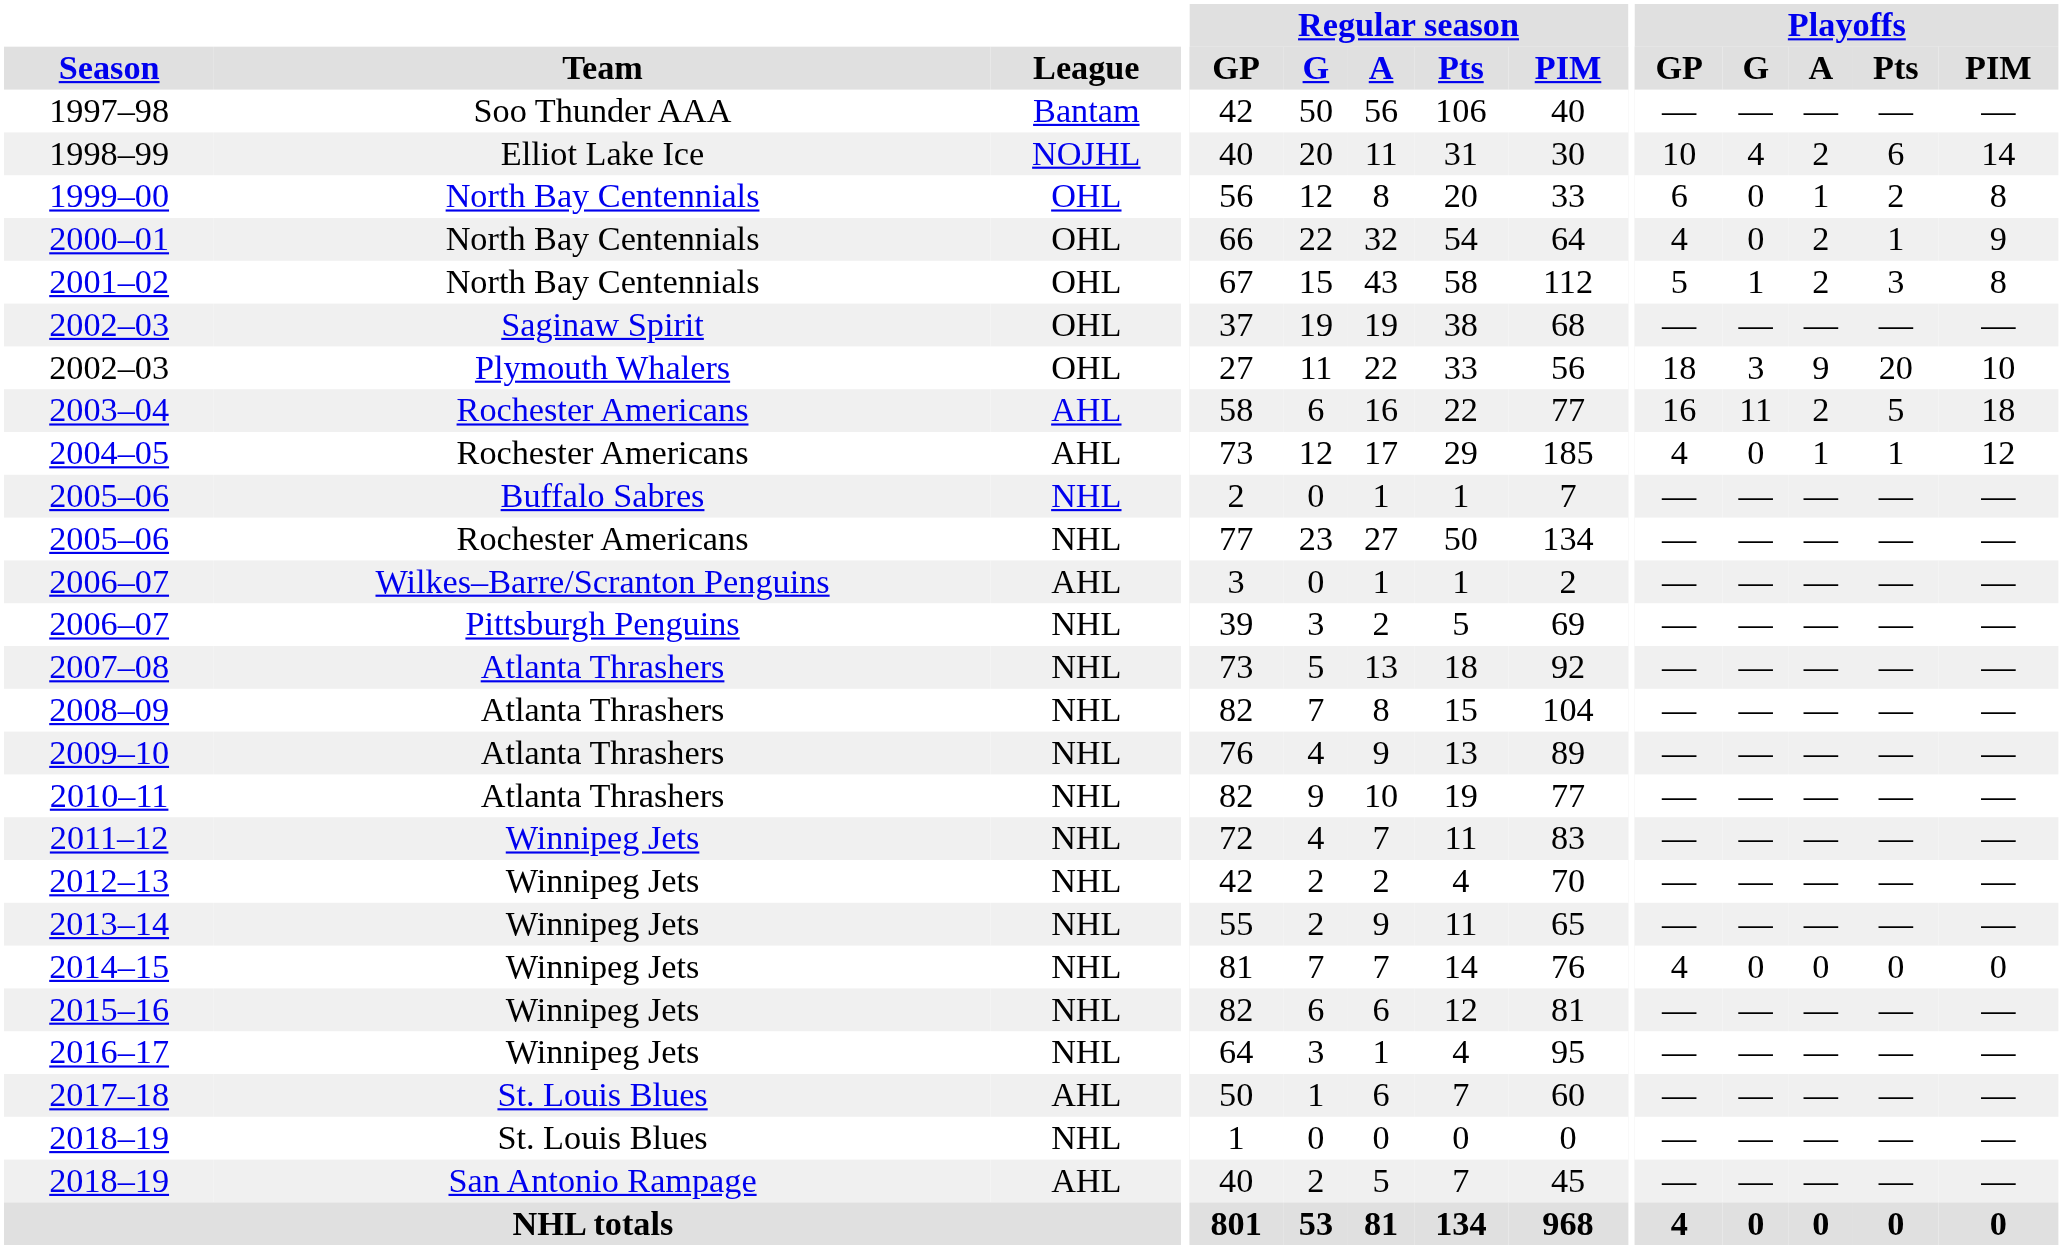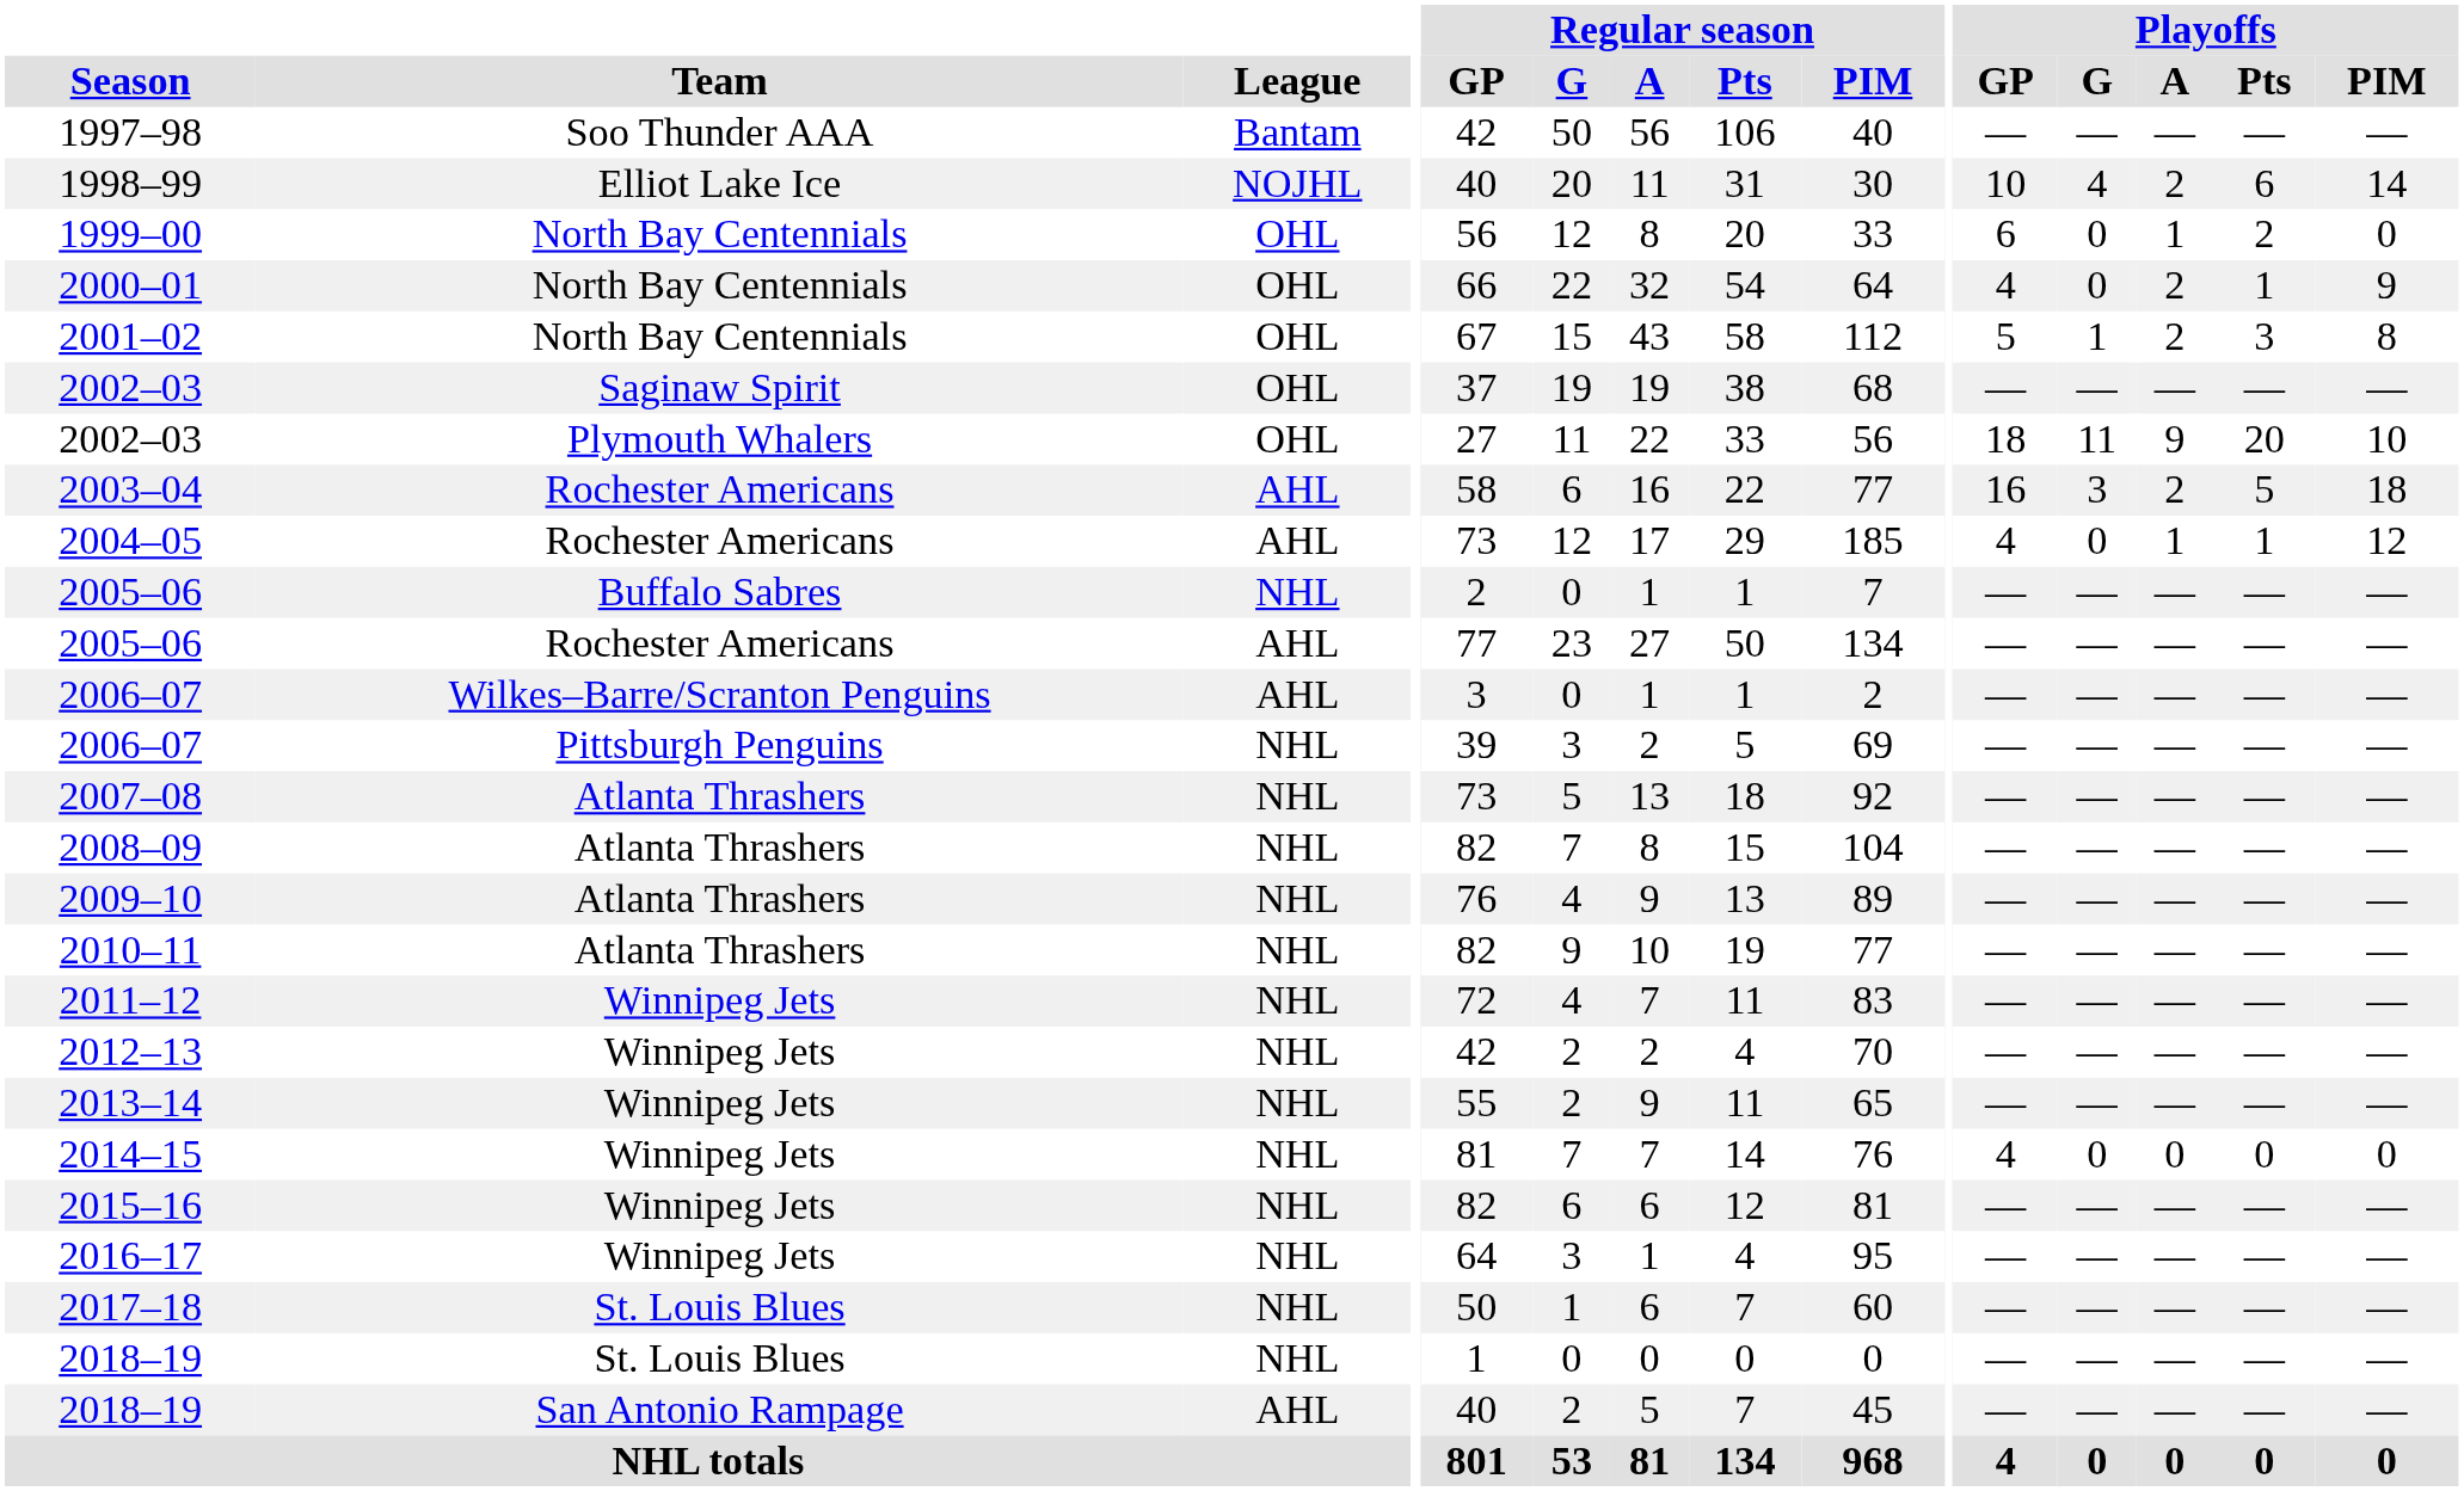 <table border="0" cellpadding="1" cellspacing="0" style="text-align:center; width:60em">
 <tr bgcolor="#e0e0e0">
 <th colspan="3"  bgcolor="#ffffff"></th>
 <th rowspan="99" bgcolor="#ffffff"></th>
 <th colspan="5"><a href='#'>Regular season</a></th>
 <th rowspan="99" bgcolor="#ffffff"></th>
 <th colspan="5"><a href='#'>Playoffs</a></th>
 </tr>
 <tr bgcolor="#e0e0e0">
 <th><a href='#'>Season</a></th>
 <th>Team</th>
 <th>League</th>
 <th>GP</th>
 <th><a href='#'>G</a></th>
 <th><a href='#'>A</a></th>
 <th><a href='#'>Pts</a></th>
 <th><a href='#'>PIM</a></th>
 <th>GP</th>
 <th>G</th>
 <th>A</th>
 <th>Pts</th>
 <th>PIM</th>
 </tr>
 <tr>
 <td>1997–98</td>
 <td>Soo Thunder AAA</td>
 <td><a href='#'>Bantam</a></td>
 <td>42</td>
 <td>50</td>
 <td>56</td>
 <td>106</td>
 <td>40</td>
 <td>—</td>
 <td>—</td>
 <td>—</td>
 <td>—</td>
 <td>—</td>
 </tr>
 <tr bgcolor="#f0f0f0">
 <td>1998–99</td>
 <td>Elliot Lake Ice</td>
 <td><a href='#'>NOJHL</a></td>
 <td>40</td>
 <td>20</td>
 <td>11</td>
 <td>31</td>
 <td>30</td>
 <td>10</td>
 <td>4</td>
 <td>2</td>
 <td>6</td>
 <td>14</td>
 </tr>
 <tr>
 <td><a href='#'>1999–00</a></td>
 <td><a href='#'>North Bay Centennials</a></td>
 <td><a href='#'>OHL</a></td>
 <td>56</td>
 <td>12</td>
 <td>8</td>
 <td>20</td>
 <td>33</td>
 <td>6</td>
 <td>0</td>
 <td>1</td>
 <td>2</td>
-<td>8</td>
+<td>0</td>
 </tr>
 <tr bgcolor="#f0f0f0">
 <td><a href='#'>2000–01</a></td>
 <td>North Bay Centennials</td>
 <td>OHL</td>
 <td>66</td>
 <td>22</td>
 <td>32</td>
 <td>54</td>
 <td>64</td>
 <td>4</td>
 <td>0</td>
 <td>2</td>
 <td>1</td>
 <td>9</td>
 </tr>
 <tr>
 <td><a href='#'>2001–02</a></td>
 <td>North Bay Centennials</td>
 <td>OHL</td>
 <td>67</td>
 <td>15</td>
 <td>43</td>
 <td>58</td>
 <td>112</td>
 <td>5</td>
 <td>1</td>
 <td>2</td>
 <td>3</td>
 <td>8</td>
 </tr>
 <tr bgcolor="#f0f0f0">
 <td><a href='#'>2002–03</a></td>
 <td><a href='#'>Saginaw Spirit</a></td>
 <td>OHL</td>
 <td>37</td>
 <td>19</td>
 <td>19</td>
 <td>38</td>
 <td>68</td>
 <td>—</td>
 <td>—</td>
 <td>—</td>
 <td>—</td>
 <td>—</td>
 </tr>
 <tr>
 <td>2002–03</td>
 <td><a href='#'>Plymouth Whalers</a></td>
 <td>OHL</td>
 <td>27</td>
 <td>11</td>
 <td>22</td>
 <td>33</td>
 <td>56</td>
 <td>18</td>
-<td>3</td>
+<td>11</td>
 <td>9</td>
 <td>20</td>
 <td>10</td>
 </tr>
 <tr bgcolor="#f0f0f0">
 <td><a href='#'>2003–04</a></td>
 <td><a href='#'>Rochester Americans</a></td>
 <td><a href='#'>AHL</a></td>
 <td>58</td>
 <td>6</td>
 <td>16</td>
 <td>22</td>
 <td>77</td>
 <td>16</td>
-<td>11</td>
+<td>3</td>
 <td>2</td>
 <td>5</td>
 <td>18</td>
 </tr>
 <tr>
 <td><a href='#'>2004–05</a></td>
 <td>Rochester Americans</td>
 <td>AHL</td>
 <td>73</td>
 <td>12</td>
 <td>17</td>
 <td>29</td>
 <td>185</td>
 <td>4</td>
 <td>0</td>
 <td>1</td>
 <td>1</td>
 <td>12</td>
 </tr>
 <tr bgcolor="#f0f0f0">
 <td><a href='#'>2005–06</a></td>
 <td><a href='#'>Buffalo Sabres</a></td>
 <td><a href='#'>NHL</a></td>
 <td>2</td>
 <td>0</td>
 <td>1</td>
 <td>1</td>
 <td>7</td>
 <td>—</td>
 <td>—</td>
 <td>—</td>
 <td>—</td>
 <td>—</td>
 </tr>
 <tr>
 <td><a href='#'>2005–06</a></td>
 <td>Rochester Americans</td>
-<td>NHL</td>
+<td>AHL</td>
 <td>77</td>
 <td>23</td>
 <td>27</td>
 <td>50</td>
 <td>134</td>
 <td>—</td>
 <td>—</td>
 <td>—</td>
 <td>—</td>
 <td>—</td>
 </tr>
 <tr bgcolor="#f0f0f0">
 <td><a href='#'>2006–07</a></td>
 <td><a href='#'>Wilkes–Barre/Scranton Penguins</a></td>
 <td>AHL</td>
 <td>3</td>
 <td>0</td>
 <td>1</td>
 <td>1</td>
 <td>2</td>
 <td>—</td>
 <td>—</td>
 <td>—</td>
 <td>—</td>
 <td>—</td>
 </tr>
 <tr>
 <td><a href='#'>2006–07</a></td>
 <td><a href='#'>Pittsburgh Penguins</a></td>
 <td>NHL</td>
 <td>39</td>
 <td>3</td>
 <td>2</td>
 <td>5</td>
 <td>69</td>
 <td>—</td>
 <td>—</td>
 <td>—</td>
 <td>—</td>
 <td>—</td>
 </tr>
 <tr bgcolor="#f0f0f0">
 <td><a href='#'>2007–08</a></td>
 <td><a href='#'>Atlanta Thrashers</a></td>
 <td>NHL</td>
 <td>73</td>
 <td>5</td>
 <td>13</td>
 <td>18</td>
 <td>92</td>
 <td>—</td>
 <td>—</td>
 <td>—</td>
 <td>—</td>
 <td>—</td>
 </tr>
 <tr>
 <td><a href='#'>2008–09</a></td>
 <td>Atlanta Thrashers</td>
 <td>NHL</td>
 <td>82</td>
 <td>7</td>
 <td>8</td>
 <td>15</td>
 <td>104</td>
 <td>—</td>
 <td>—</td>
 <td>—</td>
 <td>—</td>
 <td>—</td>
 </tr>
 <tr bgcolor="#f0f0f0">
 <td><a href='#'>2009–10</a></td>
 <td>Atlanta Thrashers</td>
 <td>NHL</td>
 <td>76</td>
 <td>4</td>
 <td>9</td>
 <td>13</td>
 <td>89</td>
 <td>—</td>
 <td>—</td>
 <td>—</td>
 <td>—</td>
 <td>—</td>
 </tr>
 <tr>
 <td><a href='#'>2010–11</a></td>
 <td>Atlanta Thrashers</td>
 <td>NHL</td>
 <td>82</td>
 <td>9</td>
 <td>10</td>
 <td>19</td>
 <td>77</td>
 <td>—</td>
 <td>—</td>
 <td>—</td>
 <td>—</td>
 <td>—</td>
 </tr>
 <tr bgcolor="#f0f0f0">
 <td><a href='#'>2011–12</a></td>
 <td><a href='#'>Winnipeg Jets</a></td>
 <td>NHL</td>
 <td>72</td>
 <td>4</td>
 <td>7</td>
 <td>11</td>
 <td>83</td>
 <td>—</td>
 <td>—</td>
 <td>—</td>
 <td>—</td>
 <td>—</td>
 </tr>
 <tr>
 <td><a href='#'>2012–13</a></td>
 <td>Winnipeg Jets</td>
 <td>NHL</td>
 <td>42</td>
 <td>2</td>
 <td>2</td>
 <td>4</td>
 <td>70</td>
 <td>—</td>
 <td>—</td>
 <td>—</td>
 <td>—</td>
 <td>—</td>
 </tr>
 <tr bgcolor="#f0f0f0">
 <td><a href='#'>2013–14</a></td>
 <td>Winnipeg Jets</td>
 <td>NHL</td>
 <td>55</td>
 <td>2</td>
 <td>9</td>
 <td>11</td>
 <td>65</td>
 <td>—</td>
 <td>—</td>
 <td>—</td>
 <td>—</td>
 <td>—</td>
 </tr>
 <tr>
 <td><a href='#'>2014–15</a></td>
 <td>Winnipeg Jets</td>
 <td>NHL</td>
 <td>81</td>
 <td>7</td>
 <td>7</td>
 <td>14</td>
 <td>76</td>
 <td>4</td>
 <td>0</td>
 <td>0</td>
 <td>0</td>
 <td>0</td>
 </tr>
 <tr bgcolor="#f0f0f0">
 <td><a href='#'>2015–16</a></td>
 <td>Winnipeg Jets</td>
 <td>NHL</td>
 <td>82</td>
 <td>6</td>
 <td>6</td>
 <td>12</td>
 <td>81</td>
 <td>—</td>
 <td>—</td>
 <td>—</td>
 <td>—</td>
 <td>—</td>
 </tr>
 <tr>
 <td><a href='#'>2016–17</a></td>
 <td>Winnipeg Jets</td>
 <td>NHL</td>
 <td>64</td>
 <td>3</td>
 <td>1</td>
 <td>4</td>
 <td>95</td>
 <td>—</td>
 <td>—</td>
 <td>—</td>
 <td>—</td>
 <td>—</td>
 </tr>
 <tr bgcolor="#f0f0f0">
 <td><a href='#'>2017–18</a></td>
 <td><a href='#'>St. Louis Blues</a></td>
-<td>AHL</td>
+<td>NHL</td>
 <td>50</td>
 <td>1</td>
 <td>6</td>
 <td>7</td>
 <td>60</td>
 <td>—</td>
 <td>—</td>
 <td>—</td>
 <td>—</td>
 <td>—</td>
 </tr>
 <tr>
 <td><a href='#'>2018–19</a></td>
 <td>St. Louis Blues</td>
 <td>NHL</td>
 <td>1</td>
 <td>0</td>
 <td>0</td>
 <td>0</td>
 <td>0</td>
 <td>—</td>
 <td>—</td>
 <td>—</td>
 <td>—</td>
 <td>—</td>
 </tr>
 <tr bgcolor="#f0f0f0">
 <td><a href='#'>2018–19</a></td>
 <td><a href='#'>San Antonio Rampage</a></td>
 <td>AHL</td>
 <td>40</td>
 <td>2</td>
 <td>5</td>
 <td>7</td>
 <td>45</td>
 <td>—</td>
 <td>—</td>
 <td>—</td>
 <td>—</td>
 <td>—</td>
 </tr>
 <tr bgcolor="#e0e0e0">
 <th colspan="3">NHL totals</th>
 <th>801</th>
 <th>53</th>
 <th>81</th>
 <th>134</th>
 <th>968</th>
 <th>4</th>
 <th>0</th>
 <th>0</th>
 <th>0</th>
 <th>0</th>
 </tr>
 </table>
